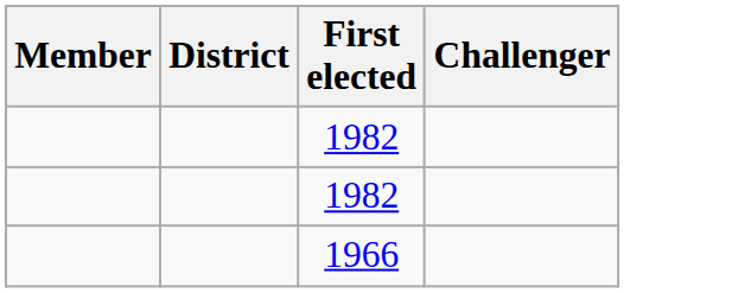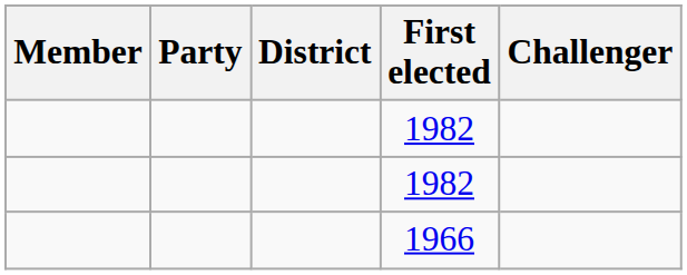 <table class="wikitable sortable" style=text-align:center>
 <tr>
 <th>Member</th>
+<th>Party</th>
 <th>District</th>
 <th>First<br>elected</th>
 <th>Challenger</th>
 </tr>
 <tr>
+<td></td>
 <td></td>
 <td></td>
 <td><a href='#'>1982</a></td>
 <td></td>
 </tr>
 <tr>
 <td></td>
 <td></td>
+<td></td>
 <td><a href='#'>1982</a></td>
 <td></td>
 </tr>
 <tr>
 <td></td>
 <td></td>
+<td></td>
 <td><a href='#'>1966</a></td>
 <td></td>
 </tr>
 </table>
